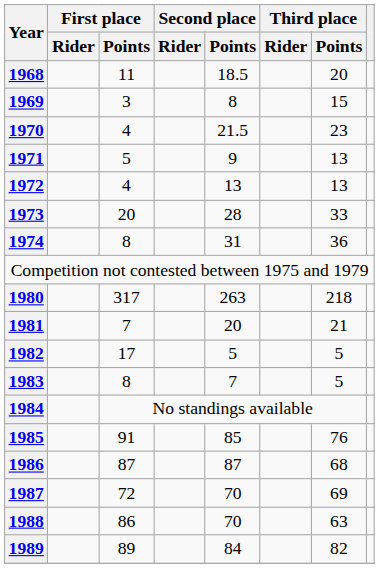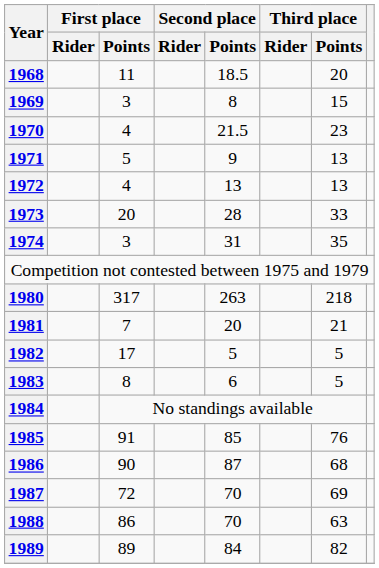 <table class="wikitable">
 <tr>
 <th scope="col" rowspan="2">Year</th>
 <th scope="col" colspan="2">First place</th>
 <th scope="col" colspan="2">Second place</th>
 <th scope="col" colspan="2">Third place</th>
 <th scope="col" rowspan="2"></th>
 </tr>
 <tr>
 <th scope="col">Rider</th>
 <th scope="col">Points</th>
 <th scope="col">Rider</th>
 <th scope="col">Points</th>
 <th scope="col">Rider</th>
 <th scope="col">Points</th>
 </tr>
 <tr>
 <th scope="row"><a href='#'>1968</a></th>
 <td></td>
 <td style="text-align:center;">11</td>
 <td></td>
 <td style="text-align:center;">18.5</td>
 <td></td>
 <td style="text-align:center;">20</td>
 <td style="text-align:center;"></td>
 </tr>
 <tr>
 <th scope="row"><a href='#'>1969</a></th>
 <td></td>
 <td style="text-align:center;">3</td>
 <td></td>
 <td style="text-align:center;">8</td>
 <td></td>
 <td style="text-align:center;">15</td>
 <td style="text-align:center;"></td>
 </tr>
 <tr>
 <th scope="row"><a href='#'>1970</a></th>
 <td></td>
 <td style="text-align:center;">4</td>
 <td></td>
 <td style="text-align:center;">21.5</td>
 <td></td>
 <td style="text-align:center;">23</td>
 <td style="text-align:center;"></td>
 </tr>
 <tr>
 <th scope="row"><a href='#'>1971</a></th>
 <td></td>
 <td style="text-align:center;">5</td>
 <td></td>
 <td style="text-align:center;">9</td>
 <td></td>
 <td style="text-align:center;">13</td>
 <td style="text-align:center;"></td>
 </tr>
 <tr>
 <th scope="row"><a href='#'>1972</a></th>
 <td></td>
 <td style="text-align:center;">4</td>
 <td></td>
 <td style="text-align:center;">13</td>
 <td></td>
 <td style="text-align:center;">13</td>
 <td style="text-align:center;"></td>
 </tr>
 <tr>
 <th scope="row"><a href='#'>1973</a></th>
 <td></td>
 <td style="text-align:center;">20</td>
 <td></td>
 <td style="text-align:center;">28</td>
 <td></td>
 <td style="text-align:center;">33</td>
 <td style="text-align:center;"></td>
 </tr>
 <tr>
 <th scope="row"><a href='#'>1974</a></th>
 <td></td>
-<td style="text-align:center;">8</td>
+<td style="text-align:center;">3</td>
 <td></td>
 <td style="text-align:center;">31</td>
 <td></td>
-<td style="text-align:center;">36</td>
+<td style="text-align:center;">35</td>
 <td style="text-align:center;"></td>
 </tr>
 <tr>
 <td colspan="8" style="text-align:center;">Competition not contested between 1975 and 1979</td>
 </tr>
 <tr>
 <th scope="row"><a href='#'>1980</a></th>
 <td></td>
 <td style="text-align:center;">317</td>
 <td></td>
 <td style="text-align:center;">263</td>
 <td></td>
 <td style="text-align:center;">218</td>
 <td style="text-align:center;"></td>
 </tr>
 <tr>
 <th scope="row"><a href='#'>1981</a></th>
 <td></td>
 <td style="text-align:center;">7</td>
 <td></td>
 <td style="text-align:center;">20</td>
 <td></td>
 <td style="text-align:center;">21</td>
 <td style="text-align:center;"></td>
 </tr>
 <tr>
 <th scope="row"><a href='#'>1982</a></th>
 <td></td>
 <td style="text-align:center;">17</td>
 <td></td>
 <td style="text-align:center;">5</td>
 <td></td>
 <td style="text-align:center;">5</td>
 <td style="text-align:center;"></td>
 </tr>
 <tr>
 <th scope="row"><a href='#'>1983</a></th>
 <td></td>
 <td style="text-align:center;">8</td>
 <td></td>
-<td style="text-align:center;">7</td>
+<td style="text-align:center;">6</td>
 <td></td>
 <td style="text-align:center;">5</td>
 <td style="text-align:center;"></td>
 </tr>
 <tr>
 <th scope="row"><a href='#'>1984</a></th>
 <td></td>
 <td colspan="5" style="text-align:center;">No standings available</td>
 <td style="text-align:center;"></td>
 </tr>
 <tr>
 <th scope="row"><a href='#'>1985</a></th>
 <td></td>
 <td style="text-align:center;">91</td>
 <td></td>
 <td style="text-align:center;">85</td>
 <td></td>
 <td style="text-align:center;">76</td>
 <td style="text-align:center;"></td>
 </tr>
 <tr>
 <th scope="row"><a href='#'>1986</a></th>
 <td></td>
-<td style="text-align:center;">87</td>
+<td style="text-align:center;">90</td>
 <td></td>
 <td style="text-align:center;">87</td>
 <td></td>
 <td style="text-align:center;">68</td>
 <td style="text-align:center;"></td>
 </tr>
 <tr>
 <th scope="row"><a href='#'>1987</a></th>
 <td></td>
 <td style="text-align:center;">72</td>
 <td></td>
 <td style="text-align:center;">70</td>
 <td></td>
 <td style="text-align:center;">69</td>
 <td style="text-align:center;"></td>
 </tr>
 <tr>
 <th scope="row"><a href='#'>1988</a></th>
 <td></td>
 <td style="text-align:center;">86</td>
 <td></td>
 <td style="text-align:center;">70</td>
 <td></td>
 <td style="text-align:center;">63</td>
 <td style="text-align:center;"></td>
 </tr>
 <tr>
 <th scope="row"><a href='#'>1989</a></th>
 <td></td>
 <td style="text-align:center;">89</td>
 <td></td>
 <td style="text-align:center;">84</td>
 <td></td>
 <td style="text-align:center;">82</td>
 <td style="text-align:center;"></td>
 </tr>
 <tr>
 </tr>
 </table>
